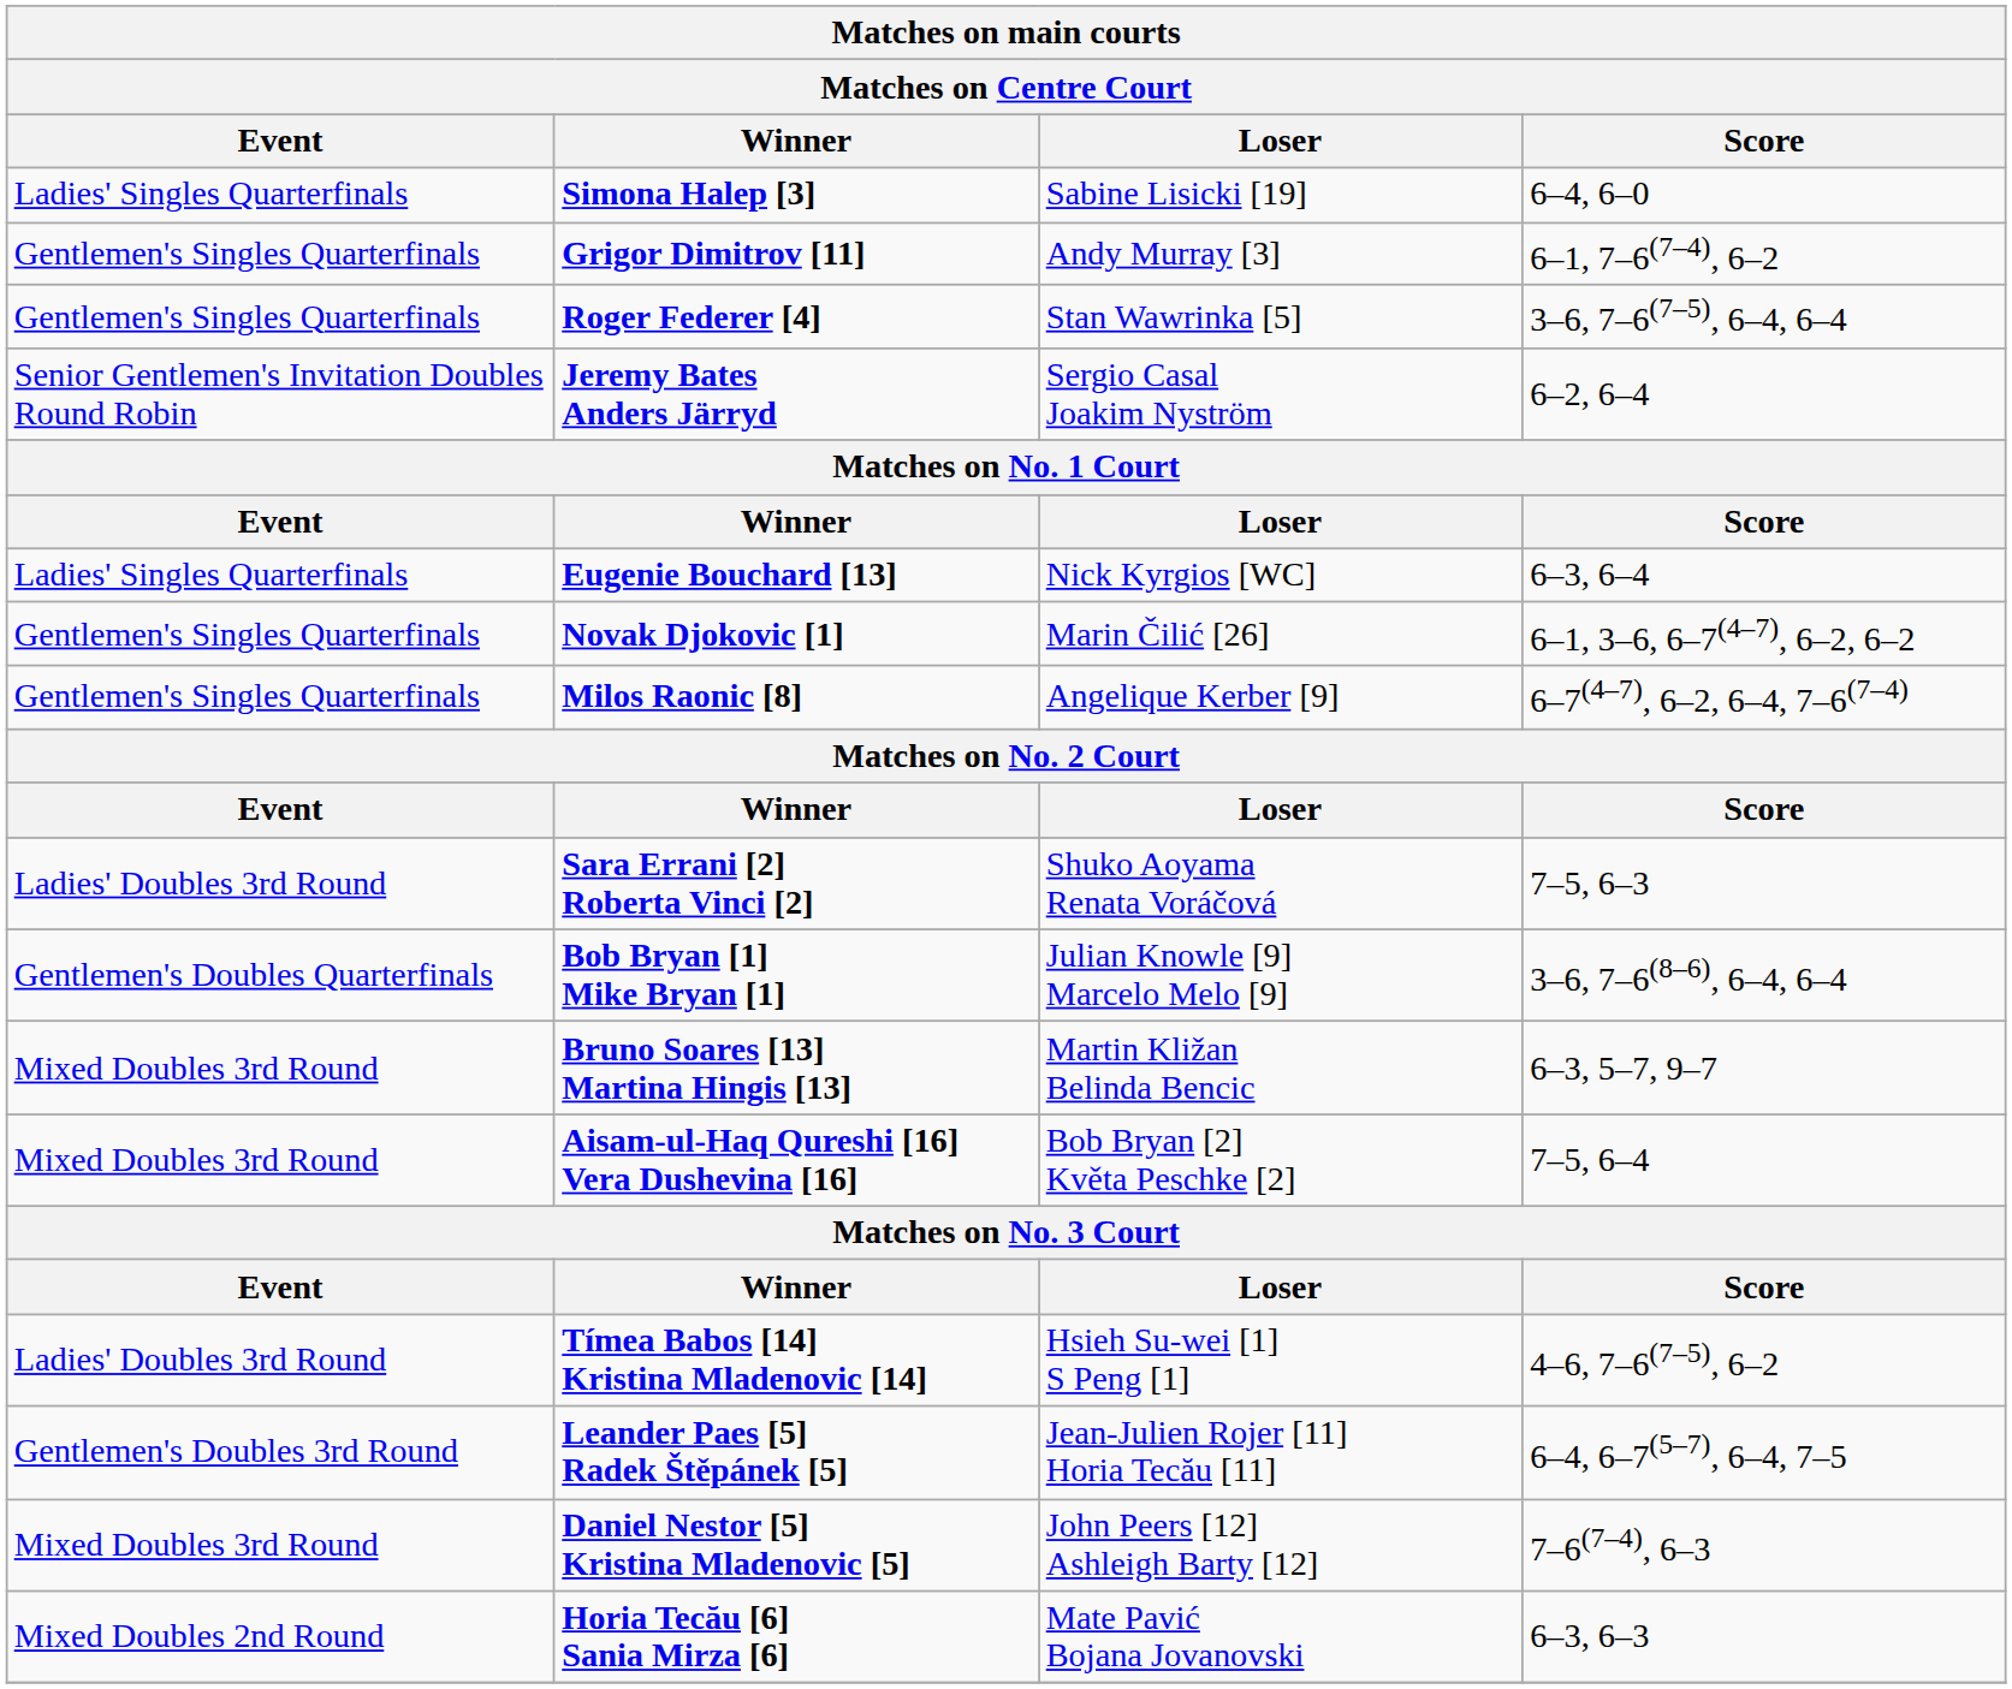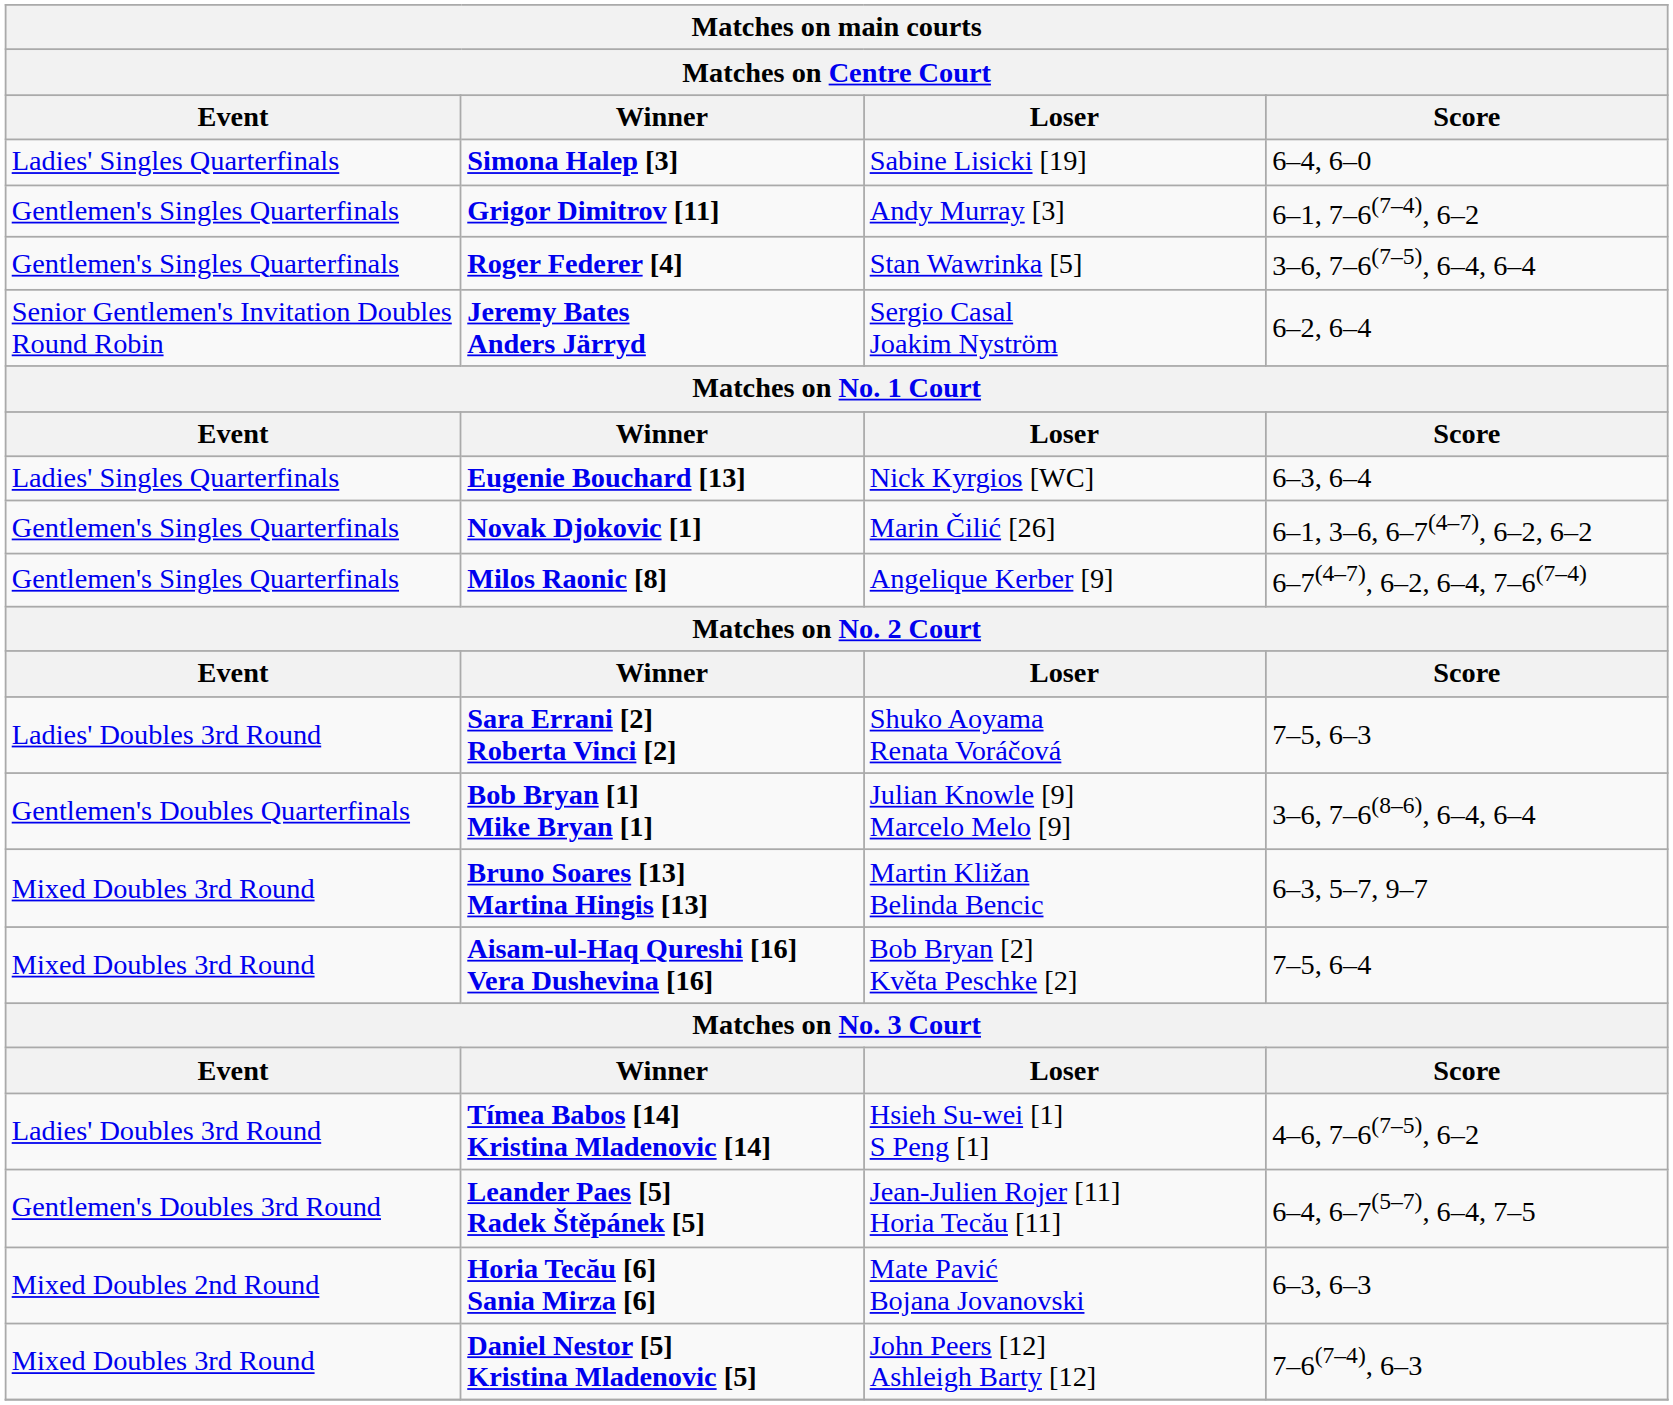 <table class="wikitable collapsible uncollapsed" style="margin:auto;">
 <tr>
 <th colspan="4" style="white-space:nowrap;">Matches on main courts</th>
 </tr>
 <tr>
 <th colspan="4">Matches on <a href='#'>Centre Court</a></th>
 </tr>
 <tr>
 <th width=250>Event</th>
 <th width=220>Winner</th>
 <th width=220>Loser</th>
 <th width=220>Score</th>
 </tr>
 <tr>
 <td><a href='#'>Ladies' Singles Quarterfinals</a></td>
 <td> <strong><a href='#'>Simona Halep</a> [3]</strong></td>
 <td> <a href='#'>Sabine Lisicki</a> [19]</td>
 <td>6–4, 6–0</td>
 </tr>
 <tr>
 <td><a href='#'>Gentlemen's Singles Quarterfinals</a></td>
 <td> <strong><a href='#'>Grigor Dimitrov</a> [11]</strong></td>
 <td> <a href='#'>Andy Murray</a> [3]</td>
 <td>6–1, 7–6<sup>(7–4)</sup>, 6–2</td>
 </tr>
 <tr>
 <td><a href='#'>Gentlemen's Singles Quarterfinals</a></td>
 <td> <strong><a href='#'>Roger Federer</a> [4]</strong></td>
 <td> <a href='#'>Stan Wawrinka</a> [5]</td>
 <td>3–6, 7–6<sup>(7–5)</sup>, 6–4, 6–4</td>
 </tr>
 <tr>
 <td><a href='#'>Senior Gentlemen's Invitation Doubles Round Robin</a></td>
 <td> <strong><a href='#'>Jeremy Bates</a></strong><br> <strong><a href='#'>Anders Järryd</a></strong></td>
 <td> <a href='#'>Sergio Casal</a><br> <a href='#'>Joakim Nyström</a></td>
 <td>6–2, 6–4</td>
 </tr>
 <tr>
 <th colspan="4">Matches on <a href='#'>No. 1 Court</a></th>
 </tr>
 <tr>
 <th width=250>Event</th>
 <th width=220>Winner</th>
 <th width=220>Loser</th>
 <th width=220>Score</th>
 </tr>
 <tr>
 <td><a href='#'>Ladies' Singles Quarterfinals</a></td>
 <td> <strong><a href='#'>Eugenie Bouchard</a> [13]</strong></td>
 <td> <a href='#'>Nick Kyrgios</a> [WC]</td>
 <td>6–3, 6–4</td>
 </tr>
 <tr>
 <td><a href='#'>Gentlemen's Singles Quarterfinals</a></td>
 <td> <strong><a href='#'>Novak Djokovic</a> [1]</strong></td>
 <td> <a href='#'>Marin Čilić</a> [26]</td>
 <td>6–1, 3–6, 6–7<sup>(4–7)</sup>, 6–2, 6–2</td>
 </tr>
 <tr>
 <td><a href='#'>Gentlemen's Singles Quarterfinals</a></td>
 <td> <strong><a href='#'>Milos Raonic</a> [8]</strong></td>
 <td> <a href='#'>Angelique Kerber</a> [9]</td>
 <td>6–7<sup>(4–7)</sup>, 6–2, 6–4, 7–6<sup>(7–4)</sup></td>
 </tr>
 <tr>
 <th colspan="4">Matches on <a href='#'>No. 2 Court</a></th>
 </tr>
 <tr>
 <th width=250>Event</th>
 <th width=220>Winner</th>
 <th width=220>Loser</th>
 <th width=220>Score</th>
 </tr>
 <tr>
 <td><a href='#'>Ladies' Doubles 3rd Round</a></td>
 <td> <strong><a href='#'>Sara Errani</a> [2]</strong><br> <strong><a href='#'>Roberta Vinci</a> [2]</strong></td>
 <td> <a href='#'>Shuko Aoyama</a><br> <a href='#'>Renata Voráčová</a></td>
 <td>7–5, 6–3</td>
 </tr>
 <tr>
 <td><a href='#'>Gentlemen's Doubles Quarterfinals</a></td>
 <td> <strong><a href='#'>Bob Bryan</a> [1]</strong><br> <strong><a href='#'>Mike Bryan</a> [1]</strong></td>
 <td> <a href='#'>Julian Knowle</a> [9]<br> <a href='#'>Marcelo Melo</a> [9]</td>
 <td>3–6, 7–6<sup>(8–6)</sup>, 6–4, 6–4</td>
 </tr>
 <tr>
 <td><a href='#'>Mixed Doubles 3rd Round</a></td>
 <td> <strong><a href='#'>Bruno Soares</a> [13]</strong><br> <strong><a href='#'>Martina Hingis</a> [13]</strong></td>
 <td> <a href='#'>Martin Kližan</a><br> <a href='#'>Belinda Bencic</a></td>
 <td>6–3, 5–7, 9–7</td>
 </tr>
 <tr>
 <td><a href='#'>Mixed Doubles 3rd Round</a></td>
 <td> <strong><a href='#'>Aisam-ul-Haq Qureshi</a> [16]</strong><br> <strong><a href='#'>Vera Dushevina</a> [16]</strong></td>
 <td> <a href='#'>Bob Bryan</a> [2]<br> <a href='#'>Květa Peschke</a> [2]</td>
 <td>7–5, 6–4</td>
 </tr>
 <tr>
 <th colspan="4">Matches on <a href='#'>No. 3 Court</a></th>
 </tr>
 <tr>
 <th width=250>Event</th>
 <th width=220>Winner</th>
 <th width=220>Loser</th>
 <th width=220>Score</th>
 </tr>
 <tr>
 <td><a href='#'>Ladies' Doubles 3rd Round</a></td>
 <td> <strong><a href='#'>Tímea Babos</a> [14]</strong><br> <strong><a href='#'>Kristina Mladenovic</a> [14]</strong></td>
 <td> <a href='#'>Hsieh Su-wei</a> [1]<br> <a href='#'>S Peng</a> [1]</td>
 <td>4–6, 7–6<sup>(7–5)</sup>, 6–2</td>
 </tr>
 <tr>
 <td><a href='#'>Gentlemen's Doubles 3rd Round</a></td>
 <td> <strong><a href='#'>Leander Paes</a> [5]</strong><br> <strong><a href='#'>Radek Štěpánek</a> [5]</strong></td>
 <td> <a href='#'>Jean-Julien Rojer</a> [11]<br> <a href='#'>Horia Tecău</a> [11]</td>
 <td>6–4, 6–7<sup>(5–7)</sup>, 6–4, 7–5</td>
 </tr>
 <tr>
+<td><a href='#'>Mixed Doubles 2nd Round</a></td>
+<td> <strong><a href='#'>Horia Tecău</a> [6]</strong><br> <strong><a href='#'>Sania Mirza</a> [6]</strong></td>
+<td> <a href='#'>Mate Pavić</a><br> <a href='#'>Bojana Jovanovski</a></td>
+<td>6–3, 6–3</td>
+</tr>
+<tr>
 <td><a href='#'>Mixed Doubles 3rd Round</a></td>
 <td> <strong><a href='#'>Daniel Nestor</a> [5]</strong><br> <strong><a href='#'>Kristina Mladenovic</a> [5]</strong></td>
 <td> <a href='#'>John Peers</a> [12]<br> <a href='#'>Ashleigh Barty</a> [12]</td>
 <td>7–6<sup>(7–4)</sup>, 6–3</td>
 </tr>
 <tr>
-<td><a href='#'>Mixed Doubles 2nd Round</a></td>
-<td> <strong><a href='#'>Horia Tecău</a> [6]</strong><br> <strong><a href='#'>Sania Mirza</a> [6]</strong></td>
-<td> <a href='#'>Mate Pavić</a><br> <a href='#'>Bojana Jovanovski</a></td>
-<td>6–3, 6–3</td>
-</tr>
-<tr>
 </tr>
 </table>
